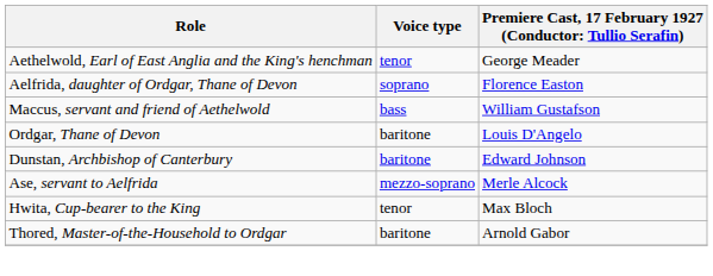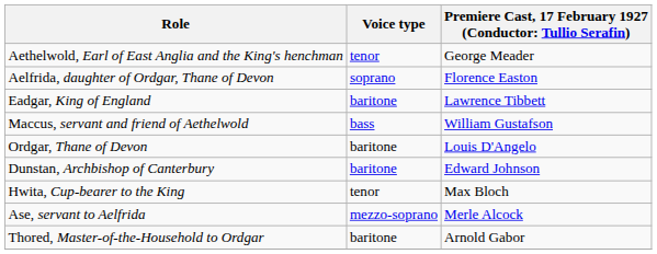 <table class="wikitable">
 <tr>
 <th>Role</th>
 <th>Voice type</th>
 <th>Premiere Cast, 17 February 1927 <br>(Conductor: <a href='#'>Tullio Serafin</a>)</th>
 </tr>
 <tr>
 <td>Aethelwold, <em>Earl of East Anglia and the King's henchman</em></td>
 <td><a href='#'>tenor</a></td>
 <td>George Meader</td>
 </tr>
 <tr>
 <td>Aelfrida, <em>daughter of Ordgar, Thane of Devon</em></td>
 <td><a href='#'>soprano</a></td>
 <td><a href='#'>Florence Easton</a></td>
 </tr>
 <tr>
+<td>Eadgar, <em>King of England</em></td>
+<td><a href='#'>baritone</a></td>
+<td><a href='#'>Lawrence Tibbett</a></td>
+</tr>
+<tr>
 <td>Maccus, <em>servant and friend of Aethelwold</em></td>
 <td><a href='#'>bass</a></td>
 <td><a href='#'>William Gustafson</a></td>
 </tr>
 <tr>
 <td>Ordgar, <em>Thane of Devon</em></td>
 <td>baritone</td>
 <td><a href='#'>Louis D'Angelo</a></td>
 </tr>
 <tr>
 <td>Dunstan, <em>Archbishop of Canterbury</em></td>
 <td><a href='#'>baritone</a></td>
 <td><a href='#'>Edward Johnson</a></td>
 </tr>
 <tr>
+<td>Hwita, <em>Cup-bearer to the King</em></td>
+<td>tenor</td>
+<td>Max Bloch</td>
+</tr>
+<tr>
 <td>Ase, <em>servant to Aelfrida</em></td>
 <td><a href='#'>mezzo-soprano</a></td>
 <td><a href='#'>Merle Alcock</a></td>
-</tr>
-<tr>
-<td>Hwita, <em>Cup-bearer to the King</em></td>
-<td>tenor</td>
-<td>Max Bloch</td>
 </tr>
 <tr>
 <td>Thored, <em>Master-of-the-Household to Ordgar</em></td>
 <td>baritone</td>
 <td>Arnold Gabor</td>
 </tr>
 <tr>
 </tr>
 </table>
